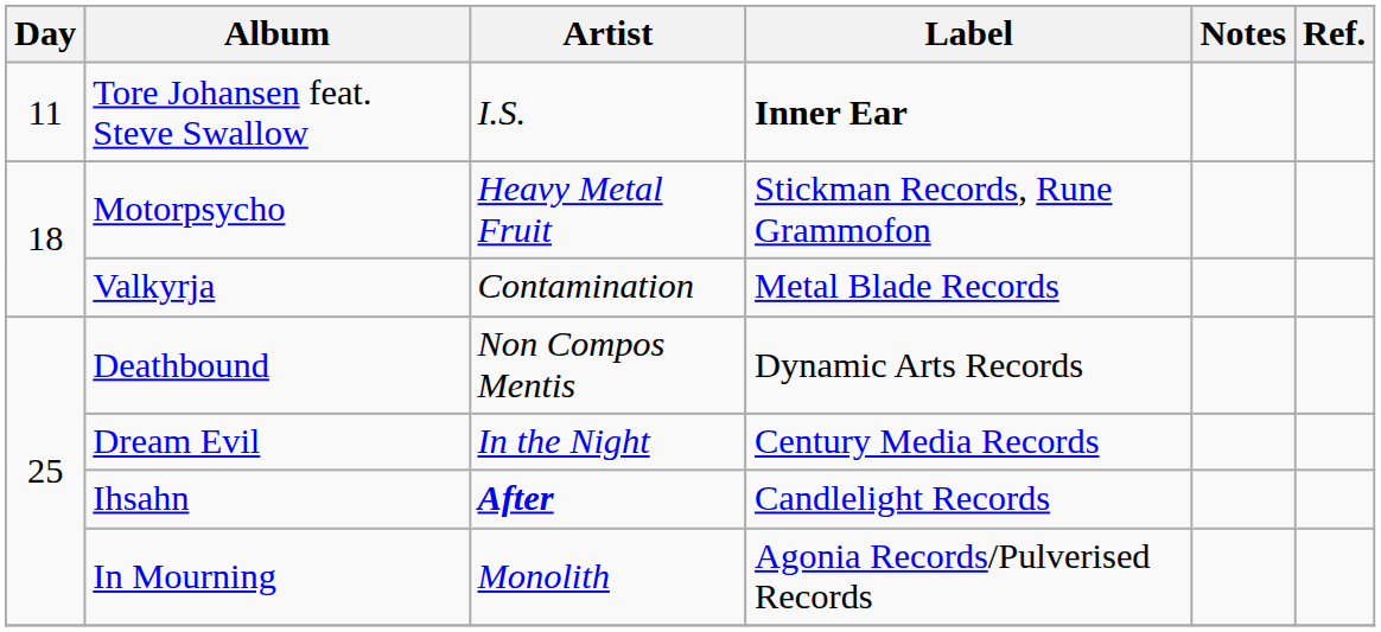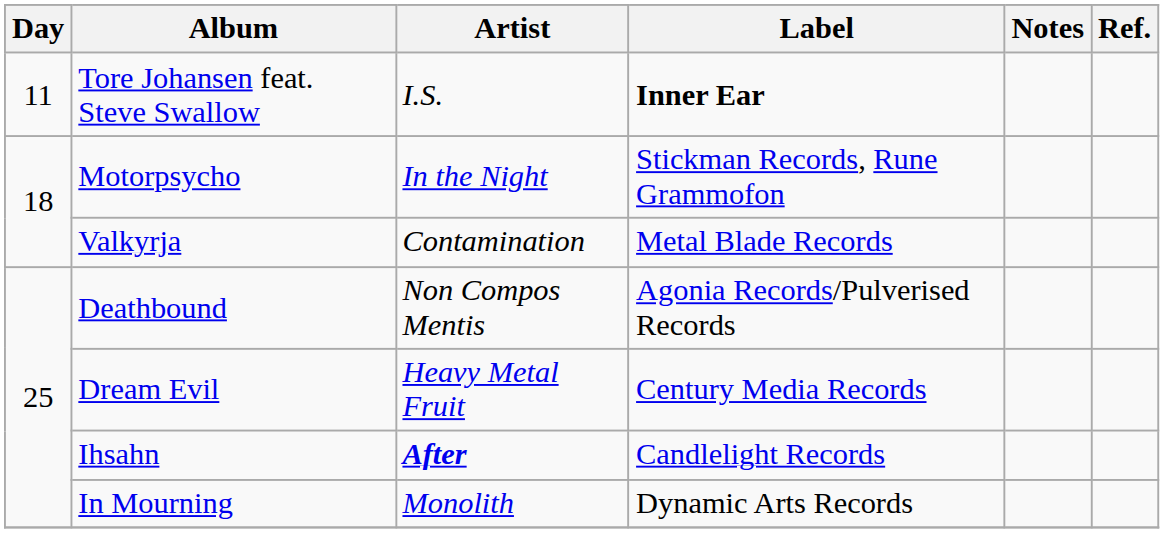 <table class="wikitable">
 <tr>
 <th>Day</th>
 <th>Album</th>
 <th>Artist</th>
 <th>Label</th>
 <th>Notes</th>
 <th>Ref.</th>
 </tr>
 <tr>
 <td rowspan="1" style="text-align:center;">11</td>
 <td><a href='#'>Tore Johansen</a> feat. <a href='#'>Steve Swallow</a></td>
 <td><em>I.S.</em></td>
 <td><strong>Inner Ear</strong></td>
 <td></td>
 <td style="text-align:center;"></td>
 </tr>
 <tr>
 <td rowspan="2" style="text-align:center;">18</td>
 <td><a href='#'>Motorpsycho</a></td>
-<td><em><a href='#'>Heavy Metal Fruit</a></em></td>
+<td><em><a href='#'>In the Night</a></em></td>
 <td><a href='#'>Stickman Records</a>, <a href='#'>Rune Grammofon</a></td>
 <td></td>
 <td style="text-align:center;"></td>
 </tr>
 <tr>
 <td><a href='#'>Valkyrja</a></td>
 <td><em>Contamination</em></td>
 <td><a href='#'>Metal Blade Records</a></td>
 <td></td>
 <td></td>
 </tr>
 <tr>
 <td rowspan="4" style="text-align:center;">25</td>
 <td><a href='#'>Deathbound</a></td>
 <td><em>Non Compos Mentis</em></td>
-<td>Dynamic Arts Records</td>
+<td><a href='#'>Agonia Records</a>/Pulverised Records</td>
 <td></td>
 <td></td>
 </tr>
 <tr>
 <td><a href='#'>Dream Evil</a></td>
-<td><em><a href='#'>In the Night</a></em></td>
+<td><em><a href='#'>Heavy Metal Fruit</a></em></td>
 <td><a href='#'>Century Media Records</a></td>
 <td></td>
 <td></td>
 </tr>
 <tr>
 <td><a href='#'>Ihsahn</a></td>
 <td><strong><em><a href='#'>After</a></em></strong></td>
 <td><a href='#'>Candlelight Records</a></td>
 <td></td>
 <td></td>
 </tr>
 <tr>
 <td><a href='#'>In Mourning</a></td>
 <td><em><a href='#'>Monolith</a></em></td>
-<td><a href='#'>Agonia Records</a>/Pulverised Records</td>
+<td>Dynamic Arts Records</td>
 <td></td>
 <td></td>
 </tr>
 <tr>
 </tr>
 </table>
